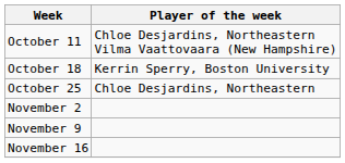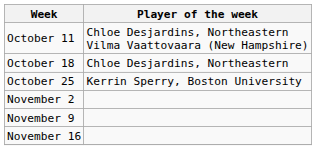 <table class="wikitable">
 <tr>
 <th>Week</th>
 <th>Player of the week</th>
 </tr>
 <tr>
 <td>October 11</td>
 <td>Chloe Desjardins, Northeastern<br>Vilma Vaattovaara (New Hampshire)</td>
 </tr>
 <tr>
 <td>October 18</td>
-<td>Kerrin Sperry, Boston University</td>
+<td>Chloe Desjardins, Northeastern</td>
 </tr>
 <tr>
 <td>October 25</td>
-<td>Chloe Desjardins, Northeastern</td>
+<td>Kerrin Sperry, Boston University</td>
 </tr>
 <tr>
 <td>November 2</td>
 <td></td>
 </tr>
 <tr>
 <td>November 9</td>
 <td></td>
 </tr>
 <tr>
 <td>November 16</td>
 <td></td>
 </tr>
 <tr>
 </tr>
 </table>
